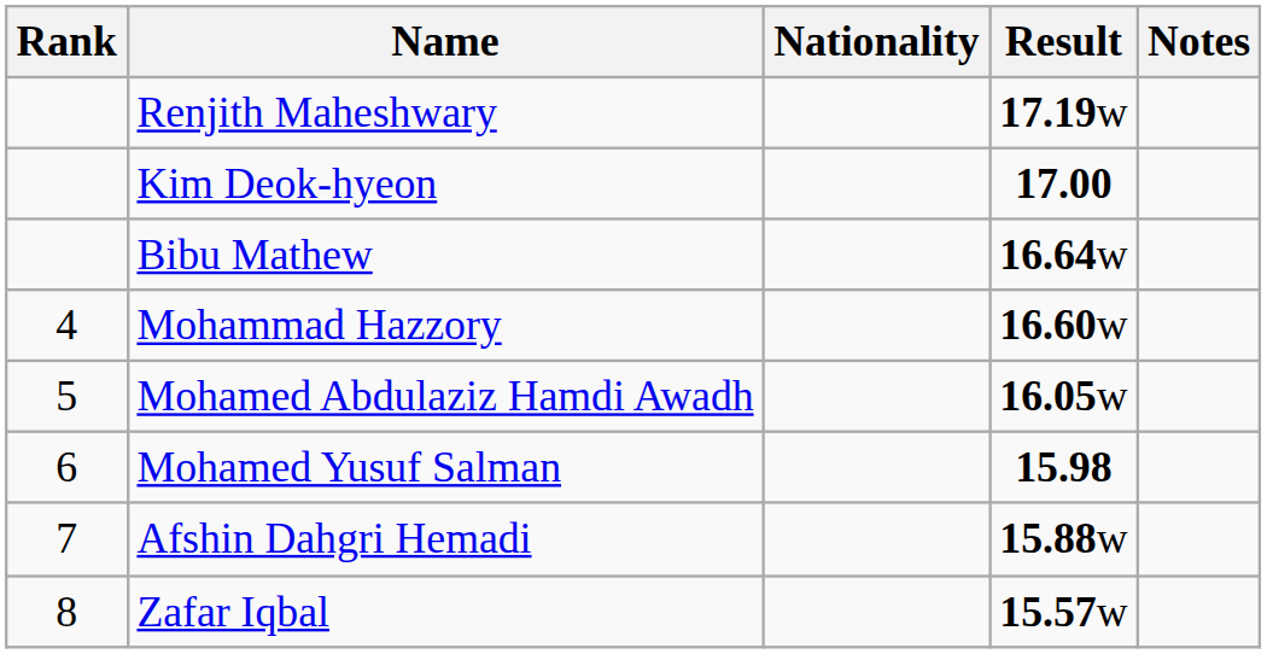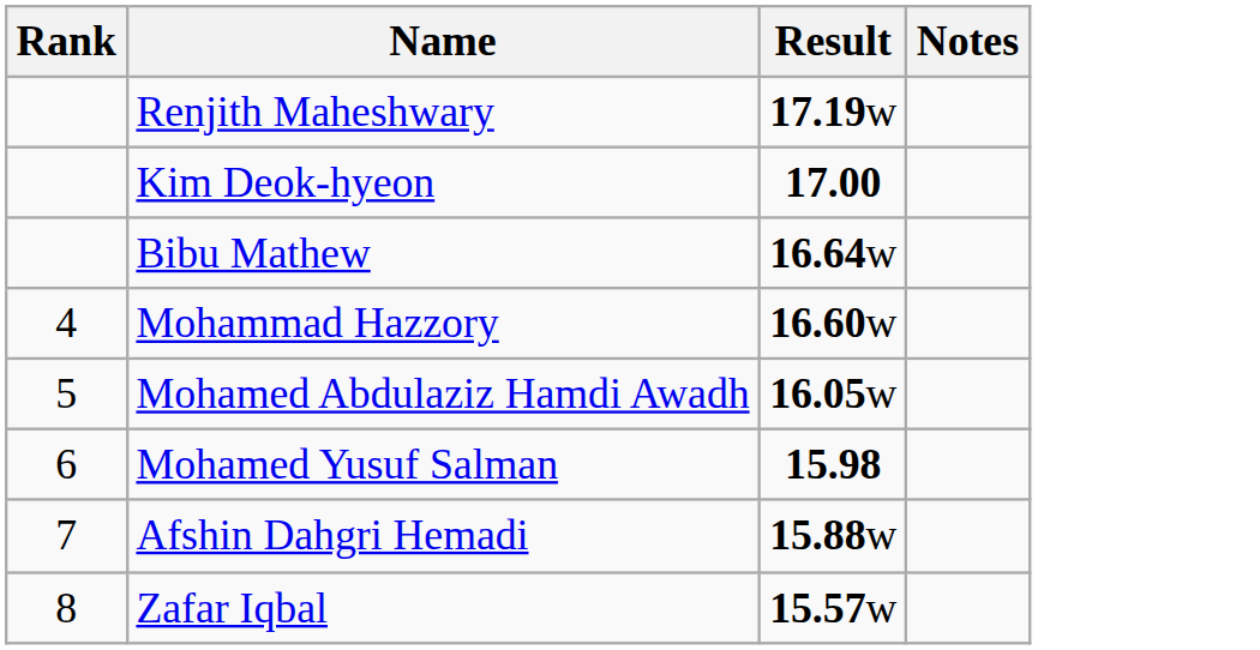 <table class="wikitable sortable" style="text-align:center;font-size:95%">
 <tr>
 <th>Rank</th>
 <th>Name</th>
-<th>Nationality</th>
 <th>Result</th>
 <th>Notes</th>
 </tr>
 <tr>
 <td></td>
 <td align=left><a href='#'>Renjith Maheshwary</a></td>
-<td align=left></td>
 <td><strong>17.19</strong>w</td>
 <td></td>
 </tr>
 <tr>
 <td></td>
 <td align=left><a href='#'>Kim Deok-hyeon</a></td>
-<td align=left></td>
 <td><strong>17.00</strong></td>
 <td></td>
 </tr>
 <tr>
 <td></td>
 <td align=left><a href='#'>Bibu Mathew</a></td>
-<td align=left></td>
 <td><strong>16.64</strong>w</td>
 <td></td>
 </tr>
 <tr>
 <td>4</td>
 <td align=left><a href='#'>Mohammad Hazzory</a></td>
-<td align=left></td>
 <td><strong>16.60</strong>w</td>
 <td></td>
 </tr>
 <tr>
 <td>5</td>
 <td align=left><a href='#'>Mohamed Abdulaziz Hamdi Awadh</a></td>
-<td align=left></td>
 <td><strong>16.05</strong>w</td>
 <td></td>
 </tr>
 <tr>
 <td>6</td>
 <td align=left><a href='#'>Mohamed Yusuf Salman</a></td>
-<td align=left></td>
 <td><strong>15.98</strong></td>
 <td></td>
 </tr>
 <tr>
 <td>7</td>
 <td align=left><a href='#'>Afshin Dahgri Hemadi</a></td>
-<td align=left></td>
 <td><strong>15.88</strong>w</td>
 <td></td>
 </tr>
 <tr>
 <td>8</td>
 <td align=left><a href='#'>Zafar Iqbal</a></td>
-<td align=left></td>
 <td><strong>15.57</strong>w</td>
 <td></td>
 </tr>
 </table>
